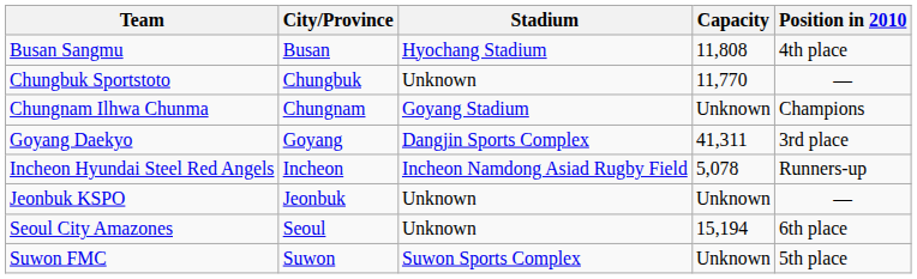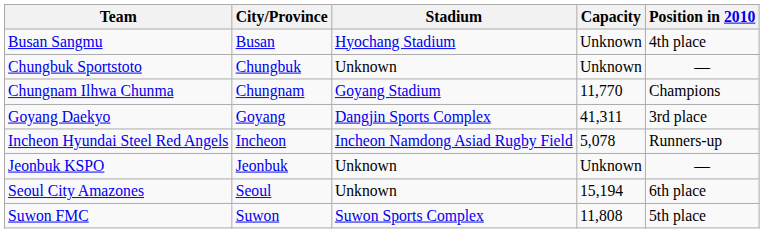 <table class="wikitable sortable">
 <tr>
 <th>Team</th>
 <th>City/Province</th>
 <th>Stadium</th>
 <th>Capacity</th>
 <th data-sort-type="number">Position in <a href='#'>2010</a></th>
 </tr>
 <tr>
 <td><a href='#'>Busan Sangmu</a></td>
 <td><a href='#'>Busan</a></td>
 <td><a href='#'>Hyochang Stadium</a></td>
-<td>11,808</td>
+<td>Unknown</td>
 <td>4th place</td>
 </tr>
 <tr>
 <td><a href='#'>Chungbuk Sportstoto</a></td>
 <td><a href='#'>Chungbuk</a></td>
 <td>Unknown</td>
-<td>11,770</td>
+<td>Unknown</td>
 <td align="center">—</td>
 </tr>
 <tr>
 <td><a href='#'>Chungnam Ilhwa Chunma</a></td>
 <td><a href='#'>Chungnam</a></td>
 <td><a href='#'>Goyang Stadium</a></td>
-<td>Unknown</td>
+<td>11,770</td>
 <td>Champions</td>
 </tr>
 <tr>
 <td><a href='#'>Goyang Daekyo</a></td>
 <td><a href='#'>Goyang</a></td>
 <td><a href='#'>Dangjin Sports Complex</a></td>
 <td>41,311</td>
 <td>3rd place</td>
 </tr>
 <tr>
 <td><a href='#'>Incheon Hyundai Steel Red Angels</a></td>
 <td><a href='#'>Incheon</a></td>
 <td><a href='#'>Incheon Namdong Asiad Rugby Field</a></td>
 <td>5,078</td>
 <td>Runners-up</td>
 </tr>
 <tr>
 <td><a href='#'>Jeonbuk KSPO</a></td>
 <td><a href='#'>Jeonbuk</a></td>
 <td>Unknown</td>
 <td>Unknown</td>
 <td align="center">—</td>
 </tr>
 <tr>
 <td><a href='#'>Seoul City Amazones</a></td>
 <td><a href='#'>Seoul</a></td>
 <td>Unknown</td>
 <td>15,194</td>
 <td>6th place</td>
 </tr>
 <tr>
 <td><a href='#'>Suwon FMC</a></td>
 <td><a href='#'>Suwon</a></td>
 <td><a href='#'>Suwon Sports Complex</a></td>
-<td>Unknown</td>
+<td>11,808</td>
 <td>5th place</td>
 </tr>
 </table>
